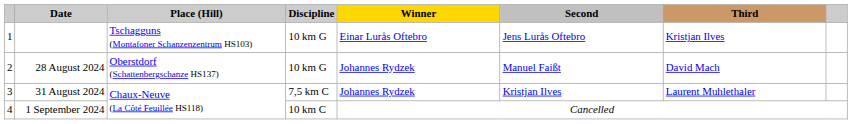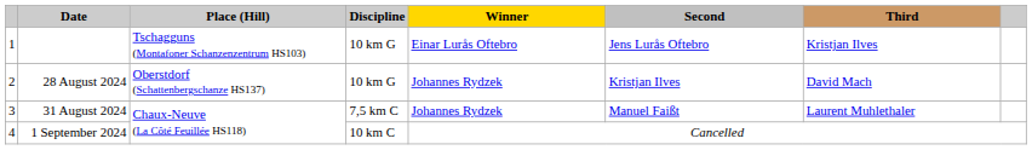 <table class="wikitable plainrowheaders" style="background:#fff; font-size:86%; line-height:16px; border:grey solid 1px; border-collapse:collapse;">
 <tr>
 <th scope="col" style="background:#ccc; width=30 px;"></th>
 <th scope="col" style="background:#ccc; width:110px;">Date</th>
 <th scope="col" style="background:#ccc; width:220px;">Place (Hill)</th>
 <th scope="col" style="background:#ccc; width:50px;">Discipline</th>
 <th scope="col" style="background:gold; width:200px;">Winner</th>
 <th scope="col" style="background:silver; width:200px;">Second</th>
 <th scope="col" style="background:#c96; width:200px;">Third</th>
 <th scope="col" style="background:#ccc; width:20px;"></th>
 </tr>
 <tr>
 <td align="center">1</td>
 <td align="right"></td>
 <td> <a href='#'>Tschagguns</a><br><small>(<a href='#'>Montafoner Schanzenzentrum</a> HS103)</small></td>
 <td>10 km G</td>
 <td> <a href='#'>Einar Lurås Oftebro</a></td>
 <td> <a href='#'>Jens Lurås Oftebro</a></td>
 <td> <a href='#'>Kristjan Ilves</a></td>
 <td></td>
 </tr>
 <tr>
 <td align="center">2</td>
 <td align="right">28 August 2024</td>
 <td> <a href='#'>Oberstdorf</a><br><small>(<a href='#'>Schattenbergschanze</a> HS137)</small></td>
 <td>10 km G</td>
 <td> <a href='#'>Johannes Rydzek</a></td>
-<td> <a href='#'>Manuel Faißt</a></td>
+<td> <a href='#'>Kristjan Ilves</a></td>
 <td> <a href='#'>David Mach</a></td>
 <td></td>
 </tr>
 <tr>
 <td align="center">3</td>
 <td align="right">31 August 2024</td>
 <td rowspan="2"> <a href='#'>Chaux-Neuve</a><br><small>(<a href='#'>La Côté Feuillée</a> HS118)</small></td>
 <td>7,5 km C</td>
 <td> <a href='#'>Johannes Rydzek</a></td>
-<td> <a href='#'>Kristjan Ilves</a></td>
+<td> <a href='#'>Manuel Faißt</a></td>
 <td> <a href='#'>Laurent Muhlethaler</a></td>
 <td></td>
 </tr>
 <tr>
 <td align="center">4</td>
 <td align="right">1 September 2024</td>
 <td>10 km C</td>
 <td colspan=4 align=center><em>Cancelled</em></td>
 </tr>
 </table>
